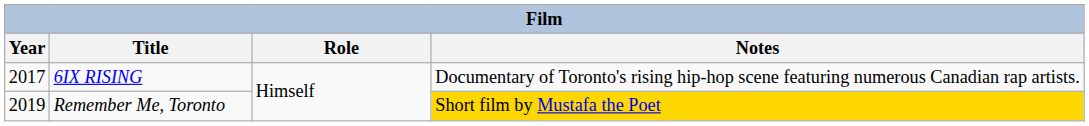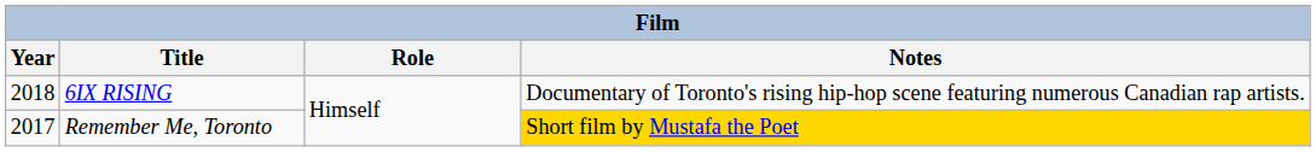 <table class="wikitable">
 <tr style="background:#ccc; text-align:center;">
 <th colspan="4" style="background: LightSteelBlue;">Film</th>
 </tr>
 <tr style="background:#ccc; text-align:center;">
 <th style="text-align:center;">Year</th>
 <th style="width:170px;">Title</th>
 <th style="width:150px;">Role</th>
 <th>Notes</th>
 </tr>
 <tr>
-<td>2017</td>
+<td>2018</td>
 <td><em><a href='#'>6IX RISING</a></em></td>
 <td rowspan="2">Himself</td>
 <td>Documentary of Toronto's rising hip-hop scene featuring numerous Canadian rap artists.</td>
 </tr>
 <tr>
-<td>2019</td>
+<td>2017</td>
 <td><em>Remember Me, Toronto</em></td>
 <td style="background: gold;">Short film by <a href='#'>Mustafa the Poet</a></td>
 </tr>
 </table>
